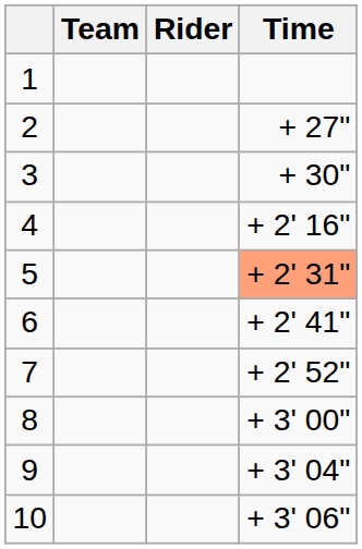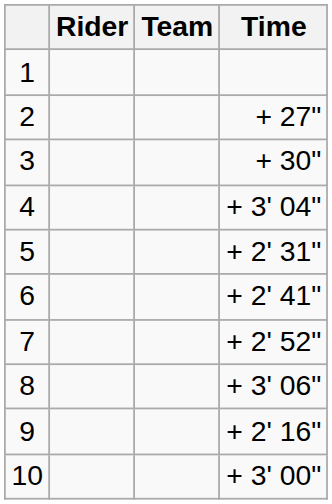 <table class="wikitable">
 <tr>
 <th></th>
+<th>Rider</th>
 <th>Team</th>
-<th>Rider</th>
 <th>Time</th>
 </tr>
 <tr>
 <td style="text-align:center;">1</td>
+<td> </td>
 <td></td>
-<td> </td>
 <td align=right></td>
 </tr>
 <tr>
 <td style="text-align:center;">2</td>
+<td> </td>
 <td></td>
-<td> </td>
 <td align=right>+ 27"</td>
 </tr>
 <tr>
 <td style="text-align:center;">3</td>
 <td></td>
 <td></td>
 <td align=right>+ 30"</td>
 </tr>
 <tr>
 <td style="text-align:center;">4</td>
 <td></td>
 <td></td>
-<td align=right>+ 2' 16"</td>
+<td align=right>+ 3' 04"</td>
 </tr>
 <tr>
 <td style="text-align:center;">5</td>
 <td></td>
 <td></td>
-<td align=right style="background: lightsalmon;">+ 2' 31"</td>
+<td align=right>+ 2' 31"</td>
 </tr>
 <tr>
 <td style="text-align:center;">6</td>
+<td> </td>
 <td></td>
-<td> </td>
 <td align=right>+ 2' 41"</td>
 </tr>
 <tr>
 <td style="text-align:center;">7</td>
 <td></td>
 <td></td>
 <td align=right>+ 2' 52"</td>
 </tr>
 <tr>
 <td style="text-align:center;">8</td>
 <td></td>
 <td></td>
-<td align=right>+ 3' 00"</td>
+<td align=right>+ 3' 06"</td>
 </tr>
 <tr>
 <td style="text-align:center;">9</td>
 <td></td>
 <td></td>
-<td align=right>+ 3' 04"</td>
+<td align=right>+ 2' 16"</td>
 </tr>
 <tr>
 <td style="text-align:center;">10</td>
 <td></td>
 <td></td>
-<td align=right>+ 3' 06"</td>
+<td align=right>+ 3' 00"</td>
 </tr>
 </table>
